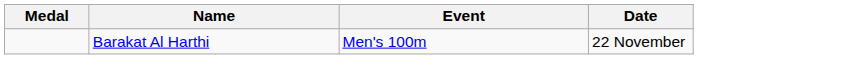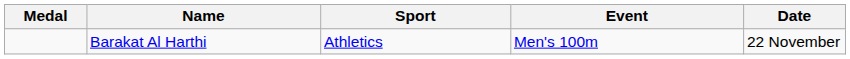 <table class="wikitable sortable" style="font-size:100%">
 <tr>
 <th width="80">Medal</th>
 <th width="250">Name</th>
+<th width="200">Sport</th>
 <th width="250">Event</th>
 <th width="100">Date</th>
 </tr>
 <tr>
 <td></td>
 <td><a href='#'>Barakat Al Harthi</a></td>
+<td><a href='#'>Athletics</a></td>
 <td><a href='#'>Men's 100m</a></td>
 <td>22 November</td>
 </tr>
 </table>
